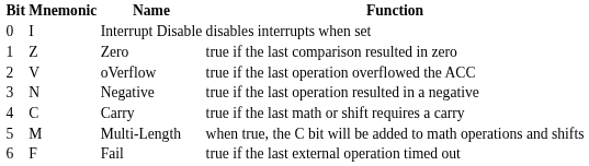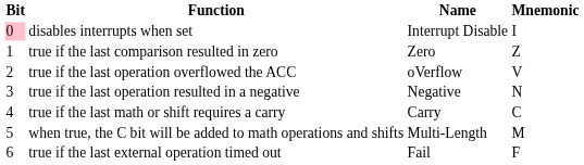 <table>
 <tr>
 <th>Bit</th>
+<th>Function</th>
+<th>Name</th>
 <th>Mnemonic</th>
-<th>Name</th>
-<th>Function</th>
 </tr>
 <tr>
-<td>0</td>
+<td style="background: pink;">0</td>
+<td>disables interrupts when set</td>
+<td>Interrupt Disable</td>
 <td>I</td>
-<td>Interrupt Disable</td>
-<td>disables interrupts when set</td>
 </tr>
 <tr>
 <td>1</td>
+<td>true if the last comparison resulted in zero</td>
+<td>Zero</td>
 <td>Z</td>
-<td>Zero</td>
-<td>true if the last comparison resulted in zero</td>
 </tr>
 <tr>
 <td>2</td>
+<td>true if the last operation overflowed the ACC</td>
+<td>oVerflow</td>
 <td>V</td>
-<td>oVerflow</td>
-<td>true if the last operation overflowed the ACC</td>
 </tr>
 <tr>
 <td>3</td>
+<td>true if the last operation resulted in a negative</td>
+<td>Negative</td>
 <td>N</td>
-<td>Negative</td>
-<td>true if the last operation resulted in a negative</td>
 </tr>
 <tr>
 <td>4</td>
+<td>true if the last math or shift requires a carry</td>
+<td>Carry</td>
 <td>C</td>
-<td>Carry</td>
-<td>true if the last math or shift requires a carry</td>
 </tr>
 <tr>
 <td>5</td>
+<td>when true, the C bit will be added to math operations and shifts</td>
+<td>Multi-Length</td>
 <td>M</td>
-<td>Multi-Length</td>
-<td>when true, the C bit will be added to math operations and shifts</td>
 </tr>
 <tr>
 <td>6</td>
+<td>true if the last external operation timed out</td>
+<td>Fail</td>
 <td>F</td>
-<td>Fail</td>
-<td>true if the last external operation timed out</td>
 </tr>
 </table>
